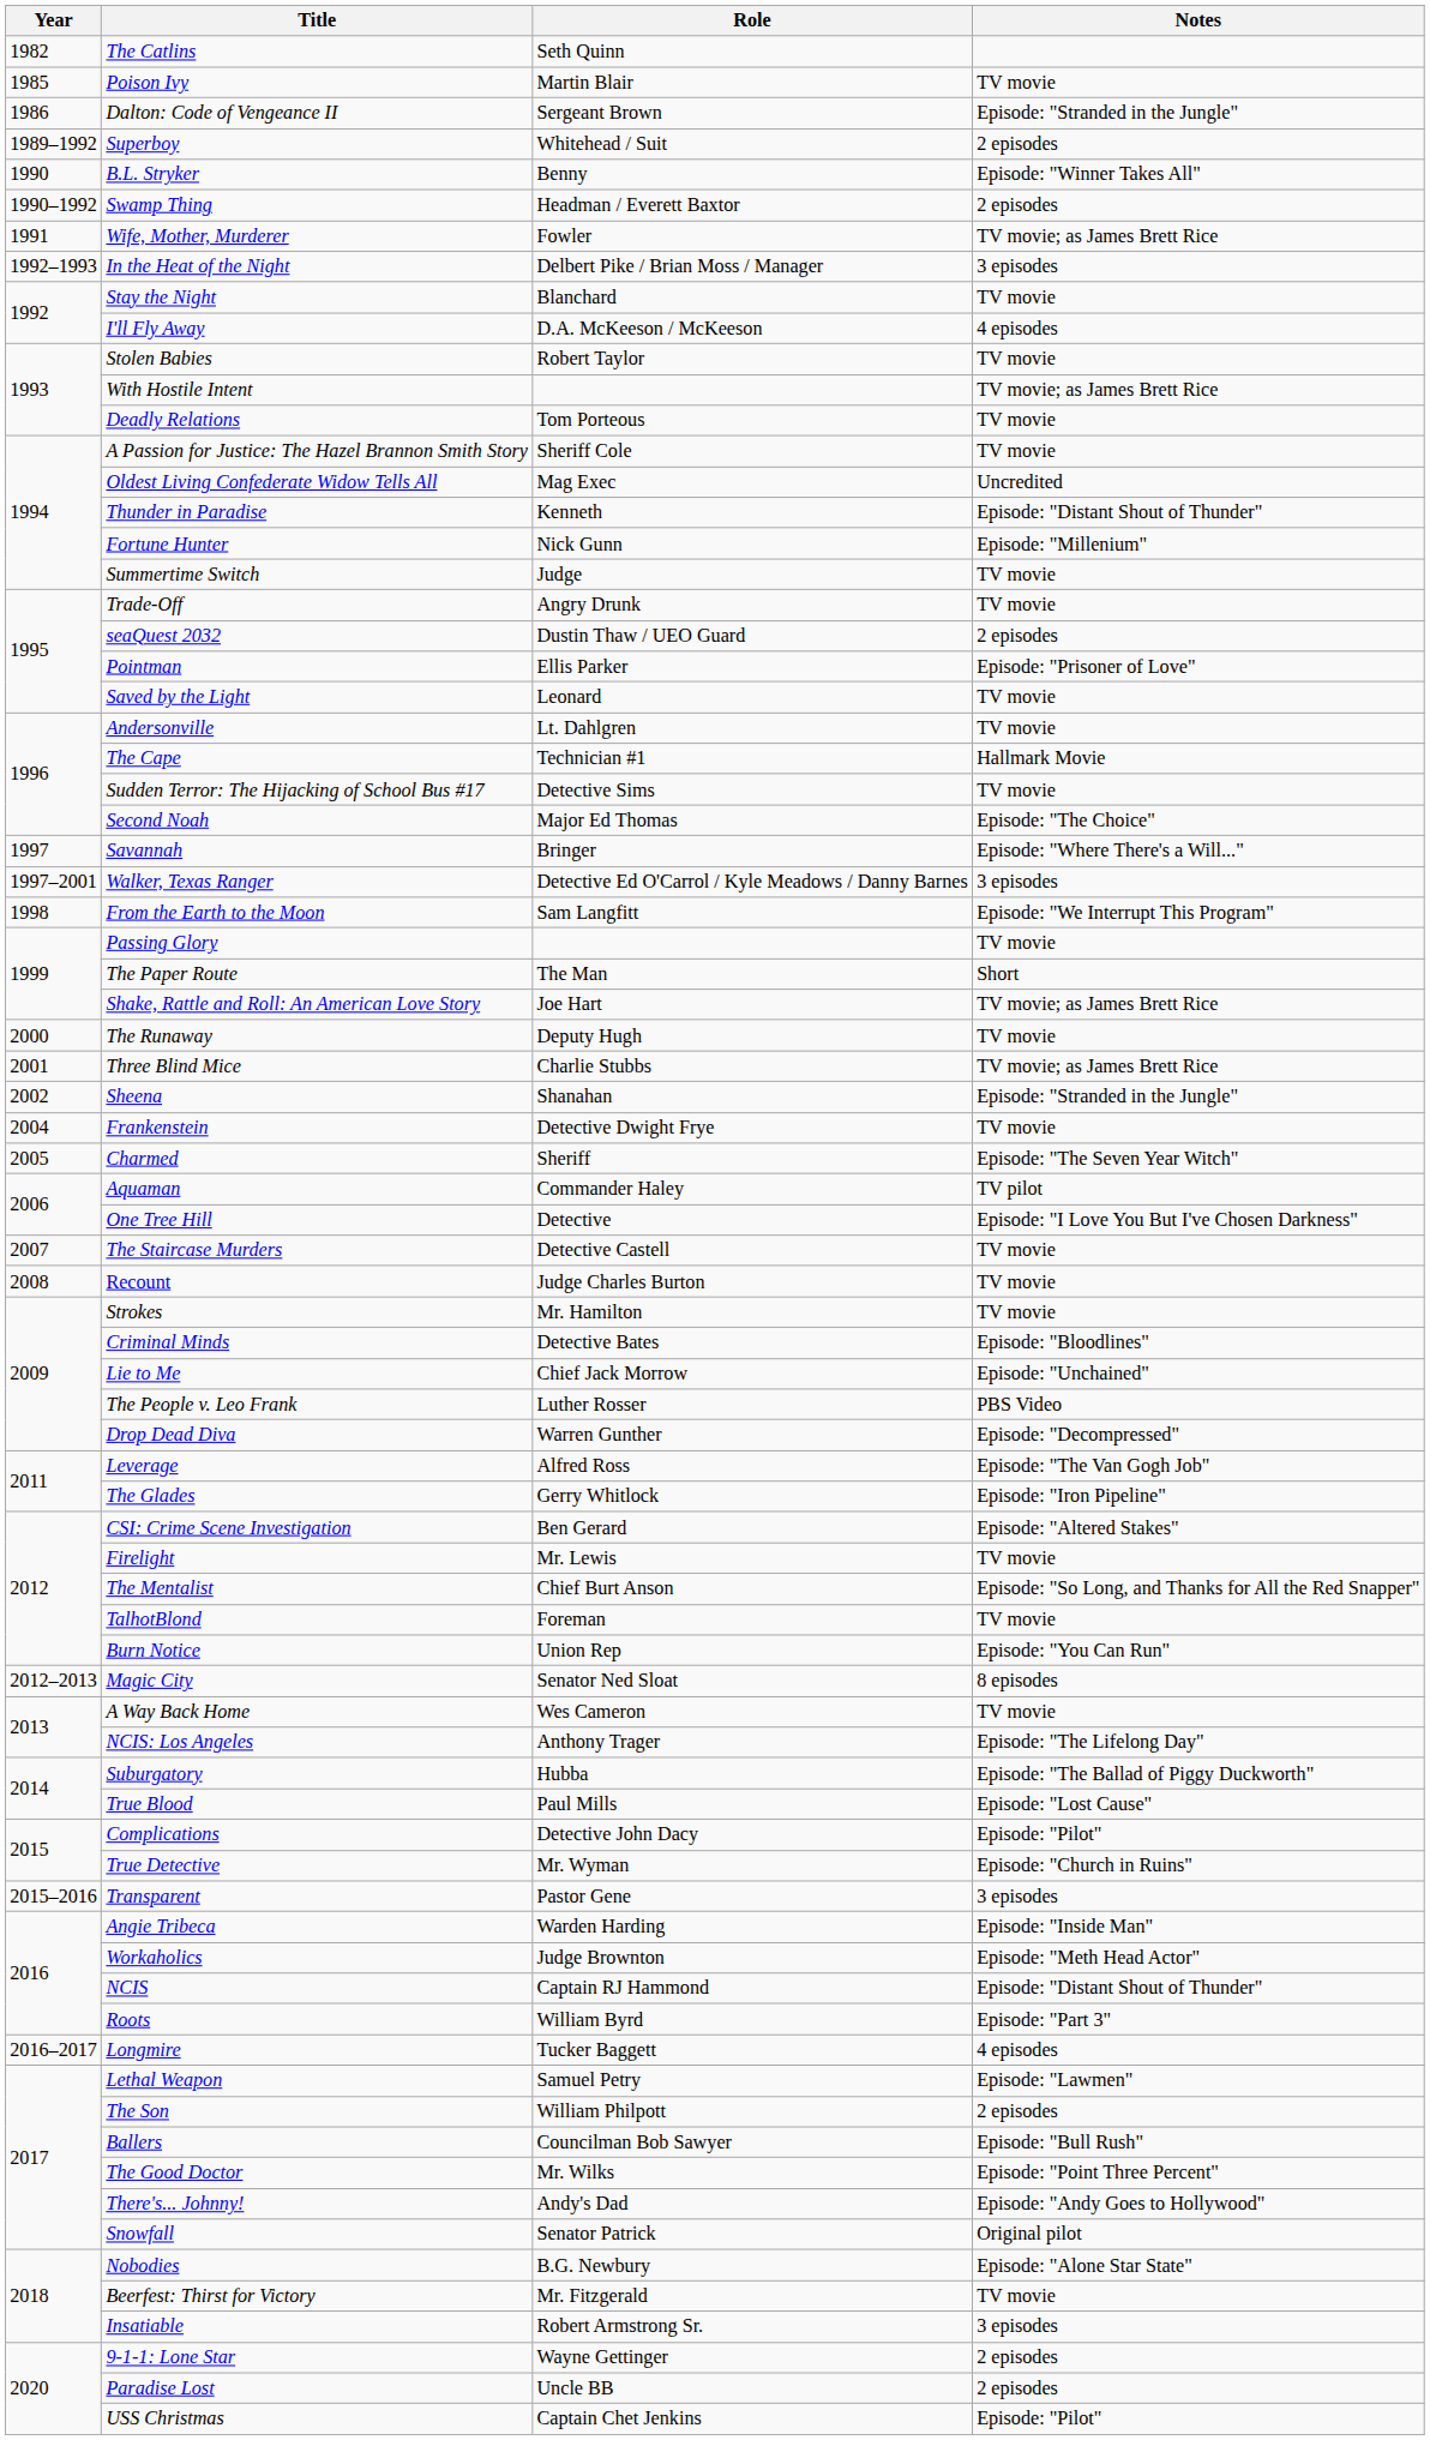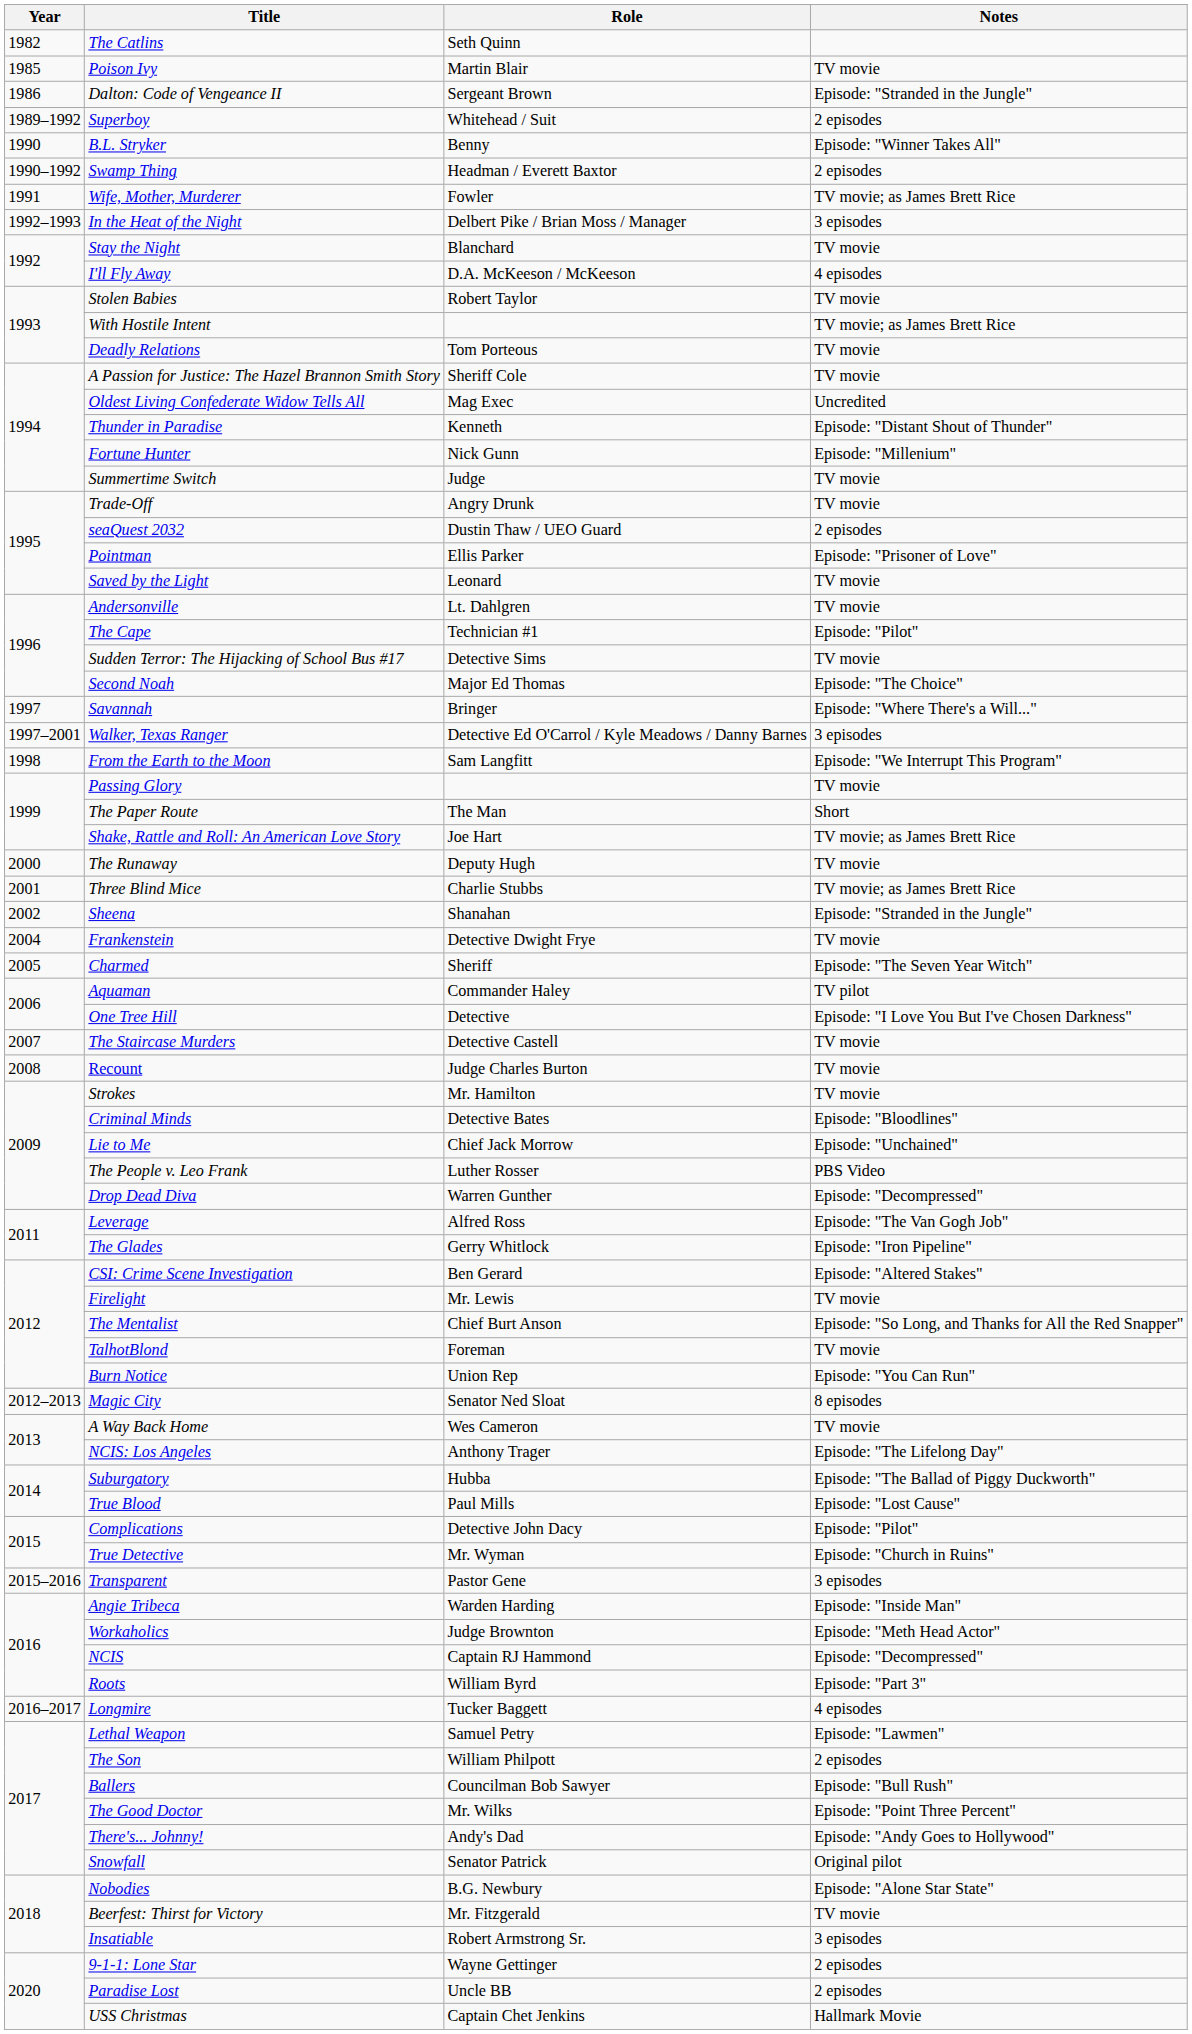 <table class="wikitable sortable">
 <tr>
 <th>Year</th>
 <th>Title</th>
 <th>Role</th>
 <th class="unsortable">Notes</th>
 </tr>
 <tr>
 <td>1982</td>
 <td><em><a href='#'>The Catlins</a></em></td>
 <td>Seth Quinn</td>
 <td></td>
 </tr>
 <tr>
 <td>1985</td>
 <td><em><a href='#'>Poison Ivy</a></em></td>
 <td>Martin Blair</td>
 <td>TV movie</td>
 </tr>
 <tr>
 <td>1986</td>
 <td><em>Dalton: Code of Vengeance II</em></td>
 <td>Sergeant Brown</td>
 <td>Episode: "Stranded in the Jungle"</td>
 </tr>
 <tr>
 <td>1989–1992</td>
 <td><em><a href='#'>Superboy</a></em></td>
 <td>Whitehead / Suit</td>
 <td>2 episodes</td>
 </tr>
 <tr>
 <td>1990</td>
 <td><em><a href='#'>B.L. Stryker</a></em></td>
 <td>Benny</td>
 <td>Episode: "Winner Takes All"</td>
 </tr>
 <tr>
 <td>1990–1992</td>
 <td><em><a href='#'>Swamp Thing</a></em></td>
 <td>Headman / Everett Baxtor</td>
 <td>2 episodes</td>
 </tr>
 <tr>
 <td>1991</td>
 <td><em><a href='#'>Wife, Mother, Murderer</a></em></td>
 <td>Fowler</td>
 <td>TV movie; as James Brett Rice</td>
 </tr>
 <tr>
 <td>1992–1993</td>
 <td><em><a href='#'>In the Heat of the Night</a></em></td>
 <td>Delbert Pike / Brian Moss / Manager</td>
 <td>3 episodes</td>
 </tr>
 <tr>
 <td rowspan=2>1992</td>
 <td><em><a href='#'>Stay the Night</a></em></td>
 <td>Blanchard</td>
 <td>TV movie</td>
 </tr>
 <tr>
 <td><em><a href='#'>I'll Fly Away</a></em></td>
 <td>D.A. McKeeson / McKeeson</td>
 <td>4 episodes</td>
 </tr>
 <tr>
 <td rowspan=3>1993</td>
 <td><em>Stolen Babies</em></td>
 <td>Robert Taylor</td>
 <td>TV movie</td>
 </tr>
 <tr>
 <td><em>With Hostile Intent</em></td>
 <td></td>
 <td>TV movie; as James Brett Rice</td>
 </tr>
 <tr>
 <td><em><a href='#'>Deadly Relations</a></em></td>
 <td>Tom Porteous</td>
 <td>TV movie</td>
 </tr>
 <tr>
 <td rowspan=5>1994</td>
 <td><em>A Passion for Justice: The Hazel Brannon Smith Story</em></td>
 <td>Sheriff Cole</td>
 <td>TV movie</td>
 </tr>
 <tr>
 <td><em><a href='#'>Oldest Living Confederate Widow Tells All</a></em></td>
 <td>Mag Exec</td>
 <td>Uncredited</td>
 </tr>
 <tr>
 <td><em><a href='#'>Thunder in Paradise</a></em></td>
 <td>Kenneth</td>
 <td>Episode: "Distant Shout of Thunder"</td>
 </tr>
 <tr>
 <td><em><a href='#'>Fortune Hunter</a></em></td>
 <td>Nick Gunn</td>
 <td>Episode: "Millenium"</td>
 </tr>
 <tr>
 <td><em>Summertime Switch</em></td>
 <td>Judge</td>
 <td>TV movie</td>
 </tr>
 <tr>
 <td rowspan=4>1995</td>
 <td><em>Trade-Off</em></td>
 <td>Angry Drunk</td>
 <td>TV movie</td>
 </tr>
 <tr>
 <td><em><a href='#'>seaQuest 2032</a></em></td>
 <td>Dustin Thaw / UEO Guard</td>
 <td>2 episodes</td>
 </tr>
 <tr>
 <td><em><a href='#'>Pointman</a></em></td>
 <td>Ellis Parker</td>
 <td>Episode: "Prisoner of Love"</td>
 </tr>
 <tr>
 <td><em><a href='#'>Saved by the Light</a></em></td>
 <td>Leonard</td>
 <td>TV movie</td>
 </tr>
 <tr>
 <td rowspan=4>1996</td>
 <td><em><a href='#'>Andersonville</a></em></td>
 <td>Lt. Dahlgren</td>
 <td>TV movie</td>
 </tr>
 <tr>
 <td><em><a href='#'>The Cape</a></em></td>
 <td>Technician #1</td>
-<td>Hallmark Movie</td>
+<td>Episode: "Pilot"</td>
 </tr>
 <tr>
 <td><em>Sudden Terror: The Hijacking of School Bus #17</em></td>
 <td>Detective Sims</td>
 <td>TV movie</td>
 </tr>
 <tr>
 <td><em><a href='#'>Second Noah</a></em></td>
 <td>Major Ed Thomas</td>
 <td>Episode: "The Choice"</td>
 </tr>
 <tr>
 <td>1997</td>
 <td><em><a href='#'>Savannah</a></em></td>
 <td>Bringer</td>
 <td>Episode: "Where There's a Will..."</td>
 </tr>
 <tr>
 <td>1997–2001</td>
 <td><em><a href='#'>Walker, Texas Ranger</a></em></td>
 <td>Detective Ed O'Carrol / Kyle Meadows / Danny Barnes</td>
 <td>3 episodes</td>
 </tr>
 <tr>
 <td>1998</td>
 <td><em><a href='#'>From the Earth to the Moon</a></em></td>
 <td>Sam Langfitt</td>
 <td>Episode: "We Interrupt This Program"</td>
 </tr>
 <tr>
 <td rowspan=3>1999</td>
 <td><em><a href='#'>Passing Glory</a></em></td>
 <td></td>
 <td>TV movie</td>
 </tr>
 <tr>
 <td><em>The Paper Route</em></td>
 <td>The Man</td>
 <td>Short</td>
 </tr>
 <tr>
 <td><em><a href='#'>Shake, Rattle and Roll: An American Love Story</a></em></td>
 <td>Joe Hart</td>
 <td>TV movie; as James Brett Rice</td>
 </tr>
 <tr>
 <td>2000</td>
 <td><em>The Runaway</em></td>
 <td>Deputy Hugh</td>
 <td>TV movie</td>
 </tr>
 <tr>
 <td>2001</td>
 <td><em>Three Blind Mice</em></td>
 <td>Charlie Stubbs</td>
 <td>TV movie; as James Brett Rice</td>
 </tr>
 <tr>
 <td>2002</td>
 <td><em><a href='#'>Sheena</a></em></td>
 <td>Shanahan</td>
 <td>Episode: "Stranded in the Jungle"</td>
 </tr>
 <tr>
 <td>2004</td>
 <td><em><a href='#'>Frankenstein</a></em></td>
 <td>Detective Dwight Frye</td>
 <td>TV movie</td>
 </tr>
 <tr>
 <td>2005</td>
 <td><em><a href='#'>Charmed</a></em></td>
 <td>Sheriff</td>
 <td>Episode: "The Seven Year Witch"</td>
 </tr>
 <tr>
 <td rowspan=2>2006</td>
 <td><em><a href='#'>Aquaman</a></em></td>
 <td>Commander Haley</td>
 <td>TV pilot</td>
 </tr>
 <tr>
 <td><em><a href='#'>One Tree Hill</a></em></td>
 <td>Detective</td>
 <td>Episode: "I Love You But I've Chosen Darkness"</td>
 </tr>
 <tr>
 <td>2007</td>
 <td><em><a href='#'>The Staircase Murders</a></em></td>
 <td>Detective Castell</td>
 <td>TV movie</td>
 </tr>
 <tr>
 <td>2008</td>
 <td><a href='#'>Recount</a></td>
 <td>Judge Charles Burton</td>
 <td>TV movie</td>
 </tr>
 <tr>
 <td rowspan=5>2009</td>
 <td><em>Strokes</em></td>
 <td>Mr. Hamilton</td>
 <td>TV movie</td>
 </tr>
 <tr>
 <td><em><a href='#'>Criminal Minds</a></em></td>
 <td>Detective Bates</td>
 <td>Episode: "Bloodlines"</td>
 </tr>
 <tr>
 <td><em><a href='#'>Lie to Me</a></em></td>
 <td>Chief Jack Morrow</td>
 <td>Episode: "Unchained"</td>
 </tr>
 <tr>
 <td><em>The People v. Leo Frank</em></td>
 <td>Luther Rosser</td>
 <td>PBS Video</td>
 </tr>
 <tr>
 <td><em><a href='#'>Drop Dead Diva</a></em></td>
 <td>Warren Gunther</td>
 <td>Episode: "Decompressed"</td>
 </tr>
 <tr>
 <td rowspan=2>2011</td>
 <td><em><a href='#'>Leverage</a></em></td>
 <td>Alfred Ross</td>
 <td>Episode: "The Van Gogh Job"</td>
 </tr>
 <tr>
 <td><em><a href='#'>The Glades</a></em></td>
 <td>Gerry Whitlock</td>
 <td>Episode: "Iron Pipeline"</td>
 </tr>
 <tr>
 <td rowspan=5>2012</td>
 <td><em><a href='#'>CSI: Crime Scene Investigation</a></em></td>
 <td>Ben Gerard</td>
 <td>Episode: "Altered Stakes"</td>
 </tr>
 <tr>
 <td><em><a href='#'>Firelight</a></em></td>
 <td>Mr. Lewis</td>
 <td>TV movie</td>
 </tr>
 <tr>
 <td><em><a href='#'>The Mentalist</a></em></td>
 <td>Chief Burt Anson</td>
 <td>Episode: "So Long, and Thanks for All the Red Snapper"</td>
 </tr>
 <tr>
 <td><em><a href='#'>TalhotBlond</a></em></td>
 <td>Foreman</td>
 <td>TV movie</td>
 </tr>
 <tr>
 <td><em><a href='#'>Burn Notice</a></em></td>
 <td>Union Rep</td>
 <td>Episode: "You Can Run"</td>
 </tr>
 <tr>
 <td>2012–2013</td>
 <td><em><a href='#'>Magic City</a></em></td>
 <td>Senator Ned Sloat</td>
 <td>8 episodes</td>
 </tr>
 <tr>
 <td rowspan=2>2013</td>
 <td><em>A Way Back Home</em></td>
 <td>Wes Cameron</td>
 <td>TV movie</td>
 </tr>
 <tr>
 <td><em><a href='#'>NCIS: Los Angeles</a></em></td>
 <td>Anthony Trager</td>
 <td>Episode: "The Lifelong Day"</td>
 </tr>
 <tr>
 <td rowspan=2>2014</td>
 <td><em><a href='#'>Suburgatory</a></em></td>
 <td>Hubba</td>
 <td>Episode: "The Ballad of Piggy Duckworth"</td>
 </tr>
 <tr>
 <td><em><a href='#'>True Blood</a></em></td>
 <td>Paul Mills</td>
 <td>Episode: "Lost Cause"</td>
 </tr>
 <tr>
 <td rowspan=2>2015</td>
 <td><em><a href='#'>Complications</a></em></td>
 <td>Detective John Dacy</td>
 <td>Episode: "Pilot"</td>
 </tr>
 <tr>
 <td><em><a href='#'>True Detective</a></em></td>
 <td>Mr. Wyman</td>
 <td>Episode: "Church in Ruins"</td>
 </tr>
 <tr>
 <td>2015–2016</td>
 <td><em><a href='#'>Transparent</a></em></td>
 <td>Pastor Gene</td>
 <td>3 episodes</td>
 </tr>
 <tr>
 <td rowspan=4>2016</td>
 <td><em><a href='#'>Angie Tribeca</a></em></td>
 <td>Warden Harding</td>
 <td>Episode: "Inside Man"</td>
 </tr>
 <tr>
 <td><em><a href='#'>Workaholics</a></em></td>
 <td>Judge Brownton</td>
 <td>Episode: "Meth Head Actor"</td>
 </tr>
 <tr>
 <td><em><a href='#'>NCIS</a></em></td>
 <td>Captain RJ Hammond</td>
-<td>Episode: "Distant Shout of Thunder"</td>
+<td>Episode: "Decompressed"</td>
 </tr>
 <tr>
 <td><em><a href='#'>Roots</a></em></td>
 <td>William Byrd</td>
 <td>Episode: "Part 3"</td>
 </tr>
 <tr>
 <td>2016–2017</td>
 <td><em><a href='#'>Longmire</a></em></td>
 <td>Tucker Baggett</td>
 <td>4 episodes</td>
 </tr>
 <tr>
 <td rowspan=6>2017</td>
 <td><em><a href='#'>Lethal Weapon</a></em></td>
 <td>Samuel Petry</td>
 <td>Episode: "Lawmen"</td>
 </tr>
 <tr>
 <td><em><a href='#'>The Son</a></em></td>
 <td>William Philpott</td>
 <td>2 episodes</td>
 </tr>
 <tr>
 <td><em><a href='#'>Ballers</a></em></td>
 <td>Councilman Bob Sawyer</td>
 <td>Episode: "Bull Rush"</td>
 </tr>
 <tr>
 <td><em><a href='#'>The Good Doctor</a></em></td>
 <td>Mr. Wilks</td>
 <td>Episode: "Point Three Percent"</td>
 </tr>
 <tr>
 <td><em><a href='#'>There's... Johnny!</a></em></td>
 <td>Andy's Dad</td>
 <td>Episode: "Andy Goes to Hollywood"</td>
 </tr>
 <tr>
 <td><em><a href='#'>Snowfall</a></em></td>
 <td>Senator Patrick</td>
 <td>Original pilot</td>
 </tr>
 <tr>
 <td rowspan="3">2018</td>
 <td><em><a href='#'>Nobodies</a></em></td>
 <td>B.G. Newbury</td>
 <td>Episode: "Alone Star State"</td>
 </tr>
 <tr>
 <td><em>Beerfest: Thirst for Victory</em></td>
 <td>Mr. Fitzgerald</td>
 <td>TV movie</td>
 </tr>
 <tr>
 <td><em><a href='#'>Insatiable</a></em></td>
 <td>Robert Armstrong Sr.</td>
 <td>3 episodes</td>
 </tr>
 <tr>
 <td rowspan="3">2020</td>
 <td><em><a href='#'>9-1-1: Lone Star</a></em></td>
 <td>Wayne Gettinger</td>
 <td>2 episodes</td>
 </tr>
 <tr>
 <td><em><a href='#'>Paradise Lost</a></em></td>
 <td>Uncle BB</td>
 <td>2 episodes</td>
 </tr>
 <tr>
 <td><em> USS Christmas </em></td>
 <td>Captain Chet Jenkins</td>
-<td>Episode: "Pilot"</td>
+<td>Hallmark Movie</td>
 </tr>
 </table>
